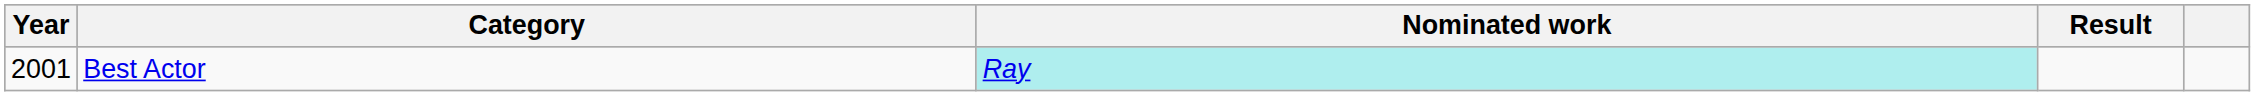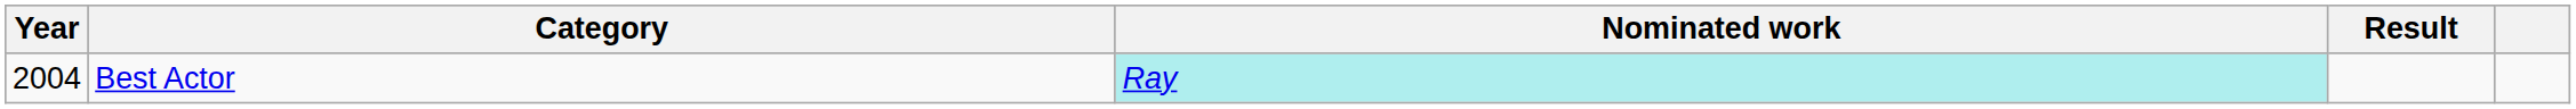 <table class=wikitable>
 <tr>
 <th scope="col" style="width:1em;">Year</th>
 <th scope="col" style="width:33em;">Category</th>
 <th scope="col" style="width:39em;">Nominated work</th>
 <th scope="col" style="width:5em;">Result</th>
 <th scope="col" style="width:2em;"></th>
 </tr>
 <tr>
-<td>2001</td>
+<td>2004</td>
 <td><a href='#'>Best Actor</a></td>
 <td style="background: paleturquoise;"><em><a href='#'>Ray</a></em></td>
 <td></td>
 <td></td>
 </tr>
 </table>
